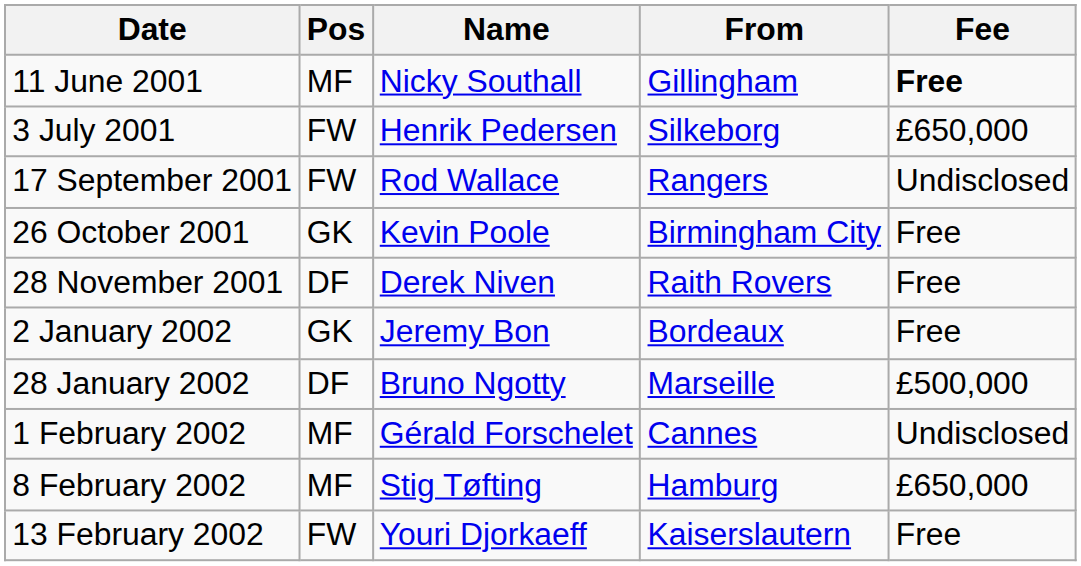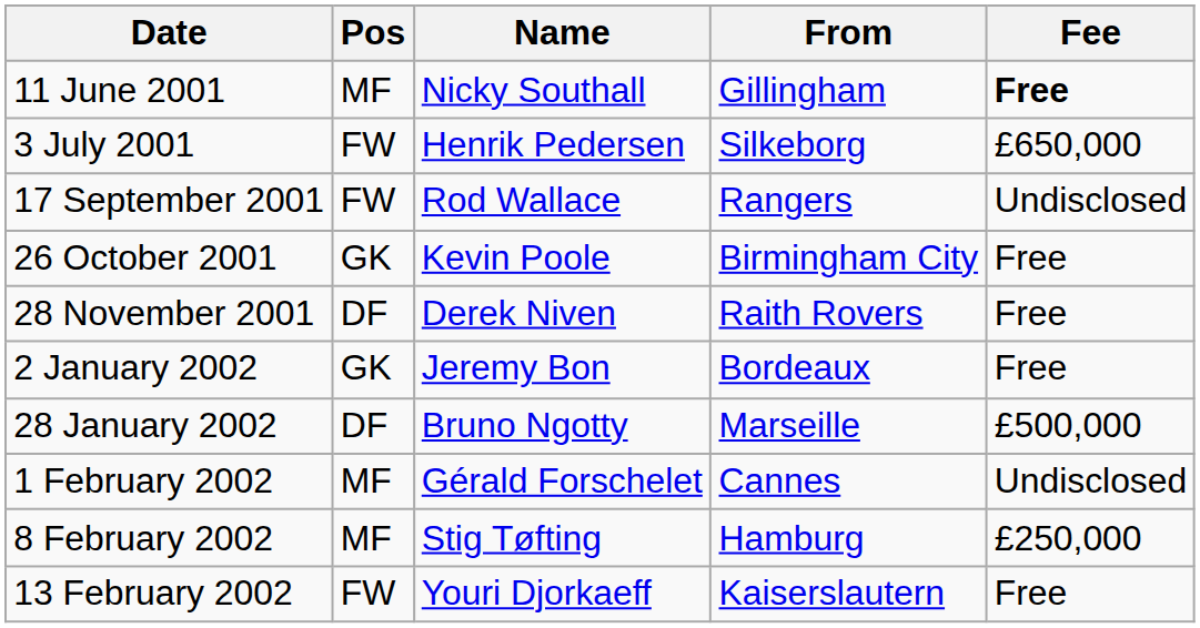 <table class="wikitable">
 <tr>
 <th>Date</th>
 <th>Pos</th>
 <th>Name</th>
 <th>From</th>
 <th>Fee</th>
 </tr>
 <tr>
 <td>11 June 2001</td>
 <td>MF</td>
 <td> <a href='#'>Nicky Southall</a></td>
 <td> <a href='#'>Gillingham</a></td>
 <td><strong>Free</strong></td>
 </tr>
 <tr>
 <td>3 July 2001</td>
 <td>FW</td>
 <td> <a href='#'>Henrik Pedersen</a></td>
 <td> <a href='#'>Silkeborg</a></td>
 <td>£650,000</td>
 </tr>
 <tr>
 <td>17 September 2001</td>
 <td>FW</td>
 <td> <a href='#'>Rod Wallace</a></td>
 <td> <a href='#'>Rangers</a></td>
 <td>Undisclosed</td>
 </tr>
 <tr>
 <td>26 October 2001</td>
 <td>GK</td>
 <td> <a href='#'>Kevin Poole</a></td>
 <td> <a href='#'>Birmingham City</a></td>
 <td>Free</td>
 </tr>
 <tr>
 <td>28 November 2001</td>
 <td>DF</td>
 <td> <a href='#'>Derek Niven</a></td>
 <td> <a href='#'>Raith Rovers</a></td>
 <td>Free</td>
 </tr>
 <tr>
 <td>2 January 2002</td>
 <td>GK</td>
 <td> <a href='#'>Jeremy Bon</a></td>
 <td> <a href='#'>Bordeaux</a></td>
 <td>Free</td>
 </tr>
 <tr>
 <td>28 January 2002</td>
 <td>DF</td>
 <td> <a href='#'>Bruno Ngotty</a></td>
 <td> <a href='#'>Marseille</a></td>
 <td>£500,000</td>
 </tr>
 <tr>
 <td>1 February 2002</td>
 <td>MF</td>
 <td> <a href='#'>Gérald Forschelet</a></td>
 <td> <a href='#'>Cannes</a></td>
 <td>Undisclosed</td>
 </tr>
 <tr>
 <td>8 February 2002</td>
 <td>MF</td>
 <td> <a href='#'>Stig Tøfting</a></td>
 <td> <a href='#'>Hamburg</a></td>
-<td>£650,000</td>
+<td>£250,000</td>
 </tr>
 <tr>
 <td>13 February 2002</td>
 <td>FW</td>
 <td> <a href='#'>Youri Djorkaeff</a></td>
 <td> <a href='#'>Kaiserslautern</a></td>
 <td>Free</td>
 </tr>
 </table>
